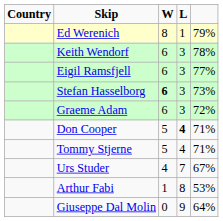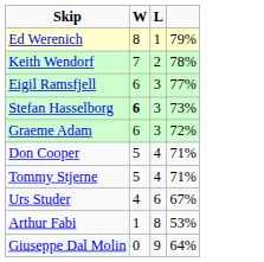 <table class="wikitable">
 <tr align=center>
-<td><strong>Country</strong></td>
 <td><strong>Skip</strong></td>
 <td><strong>W</strong></td>
 <td><strong>L</strong></td>
 <td width=20><strong></strong></td>
 </tr>
 <tr bgcolor="#ffffcc">
-<td></td>
 <td><a href='#'>Ed Werenich</a></td>
 <td>8</td>
 <td>1</td>
 <td>79%</td>
 </tr>
 <tr bgcolor="#ccffcc">
-<td></td>
 <td><a href='#'>Keith Wendorf</a></td>
-<td>6</td>
-<td>3</td>
+<td>7</td>
+<td>2</td>
 <td>78%</td>
 </tr>
 <tr bgcolor="#ccffcc">
-<td></td>
 <td><a href='#'>Eigil Ramsfjell</a></td>
 <td>6</td>
 <td>3</td>
 <td>77%</td>
 </tr>
 <tr bgcolor="#ccffcc">
-<td></td>
 <td><a href='#'>Stefan Hasselborg</a></td>
 <td><strong>6</strong></td>
 <td>3</td>
 <td>73%</td>
 </tr>
 <tr bgcolor="#ccffcc">
-<td></td>
 <td><a href='#'>Graeme Adam</a></td>
 <td>6</td>
 <td>3</td>
 <td>72%</td>
 </tr>
 <tr>
-<td></td>
 <td><a href='#'>Don Cooper</a></td>
 <td>5</td>
-<td><strong>4</strong></td>
+<td>4</td>
 <td>71%</td>
 </tr>
 <tr>
-<td></td>
 <td><a href='#'>Tommy Stjerne</a></td>
 <td>5</td>
 <td>4</td>
 <td>71%</td>
 </tr>
 <tr>
-<td></td>
 <td><a href='#'>Urs Studer</a></td>
 <td>4</td>
-<td>7</td>
+<td>6</td>
 <td>67%</td>
 </tr>
 <tr>
-<td></td>
 <td><a href='#'>Arthur Fabi</a></td>
 <td>1</td>
 <td>8</td>
 <td>53%</td>
 </tr>
 <tr>
-<td></td>
 <td><a href='#'>Giuseppe Dal Molin</a></td>
 <td>0</td>
 <td>9</td>
 <td>64%</td>
 </tr>
 </table>
